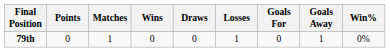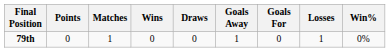 <table class="wikitable" style="font-size: 95%; text-align: center;">
 <tr>
 <th width=60>Final Position</th>
 <th width=60>Points</th>
 <th width=60>Matches</th>
 <th width=60>Wins</th>
 <th width=60>Draws</th>
+<th width=60>Goals Away</th>
+<th width=60>Goals For</th>
 <th width=60>Losses</th>
-<th width=60>Goals For</th>
-<th width=60>Goals Away</th>
 <th width=60>Win%</th>
 </tr>
 <tr>
 <td><strong>79th</strong></td>
 <td>0</td>
 <td>1</td>
 <td>0</td>
 <td>0</td>
 <td>1</td>
 <td>0</td>
 <td>1</td>
 <td>0%</td>
 </tr>
 </table>
